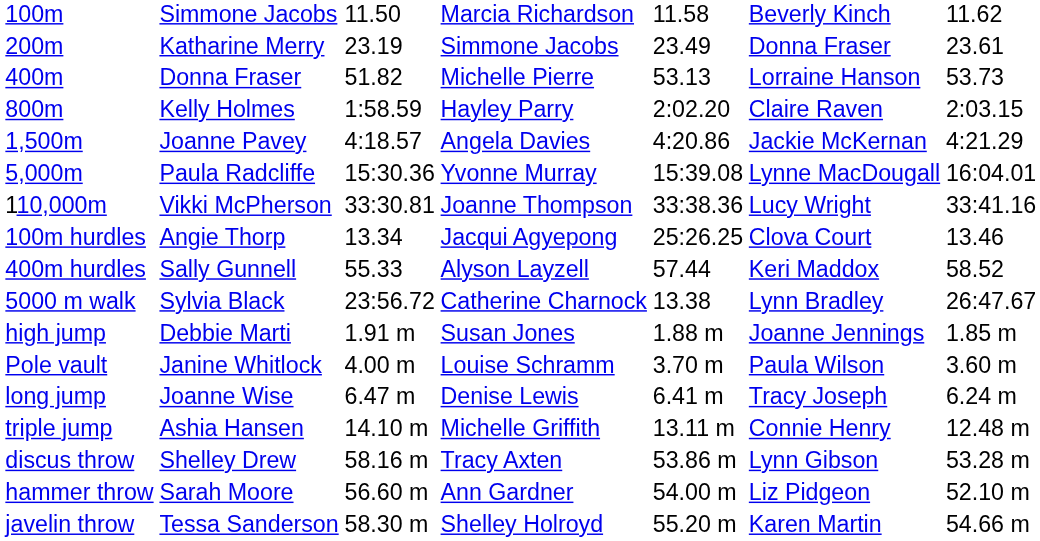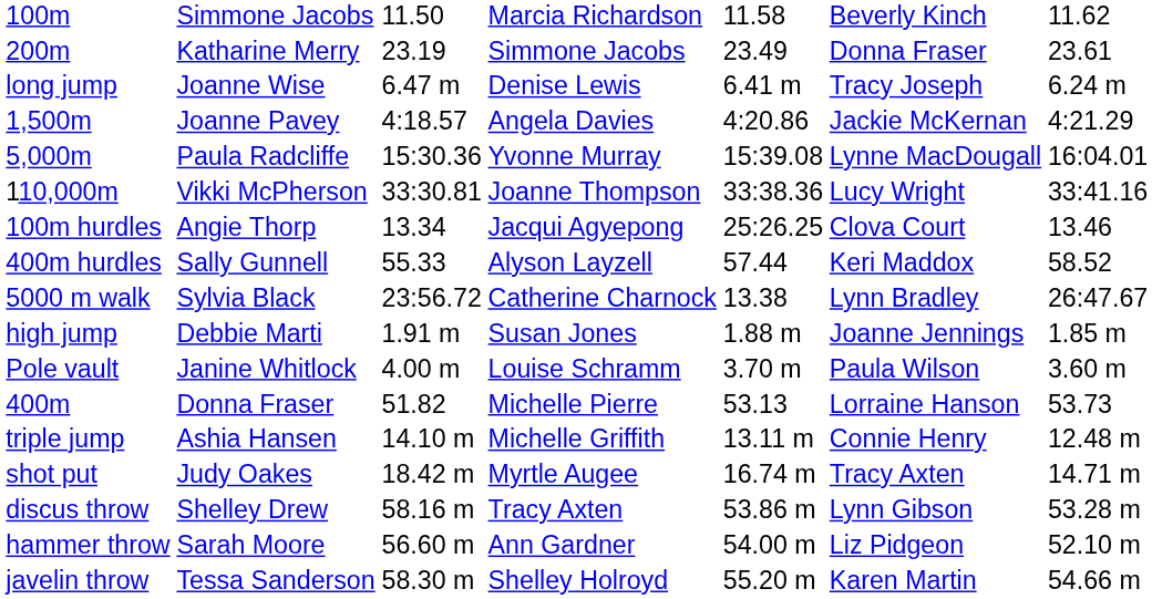 <table>
 <tr>
 <td><a href='#'>100m</a></td>
 <td><a href='#'>Simmone Jacobs</a></td>
 <td>11.50</td>
 <td><a href='#'>Marcia Richardson</a></td>
 <td>11.58</td>
 <td><a href='#'>Beverly Kinch</a></td>
 <td>11.62</td>
 </tr>
 <tr>
 <td><a href='#'>200m</a></td>
 <td><a href='#'>Katharine Merry</a></td>
 <td>23.19</td>
 <td><a href='#'>Simmone Jacobs</a></td>
 <td>23.49</td>
 <td><a href='#'>Donna Fraser</a></td>
 <td>23.61</td>
 </tr>
 <tr>
-<td><a href='#'>400m</a></td>
-<td><a href='#'>Donna Fraser</a></td>
-<td>51.82</td>
-<td><a href='#'>Michelle Pierre</a></td>
-<td>53.13</td>
-<td><a href='#'>Lorraine Hanson</a></td>
-<td>53.73</td>
-</tr>
-<tr>
-<td><a href='#'>800m</a></td>
-<td><a href='#'>Kelly Holmes</a></td>
-<td>1:58.59</td>
-<td><a href='#'>Hayley Parry</a></td>
-<td>2:02.20</td>
-<td><a href='#'>Claire Raven</a></td>
-<td>2:03.15</td>
+<td><a href='#'>long jump</a></td>
+<td><a href='#'>Joanne Wise</a></td>
+<td>6.47 m</td>
+<td><a href='#'>Denise Lewis</a></td>
+<td>6.41 m</td>
+<td><a href='#'>Tracy Joseph</a></td>
+<td>6.24 m</td>
 </tr>
 <tr>
 <td><a href='#'>1,500m</a></td>
 <td><a href='#'>Joanne Pavey</a></td>
 <td>4:18.57</td>
 <td><a href='#'>Angela Davies</a></td>
 <td>4:20.86</td>
 <td> <a href='#'>Jackie McKernan</a></td>
 <td>4:21.29</td>
 </tr>
 <tr>
 <td><a href='#'>5,000m</a></td>
 <td><a href='#'>Paula Radcliffe</a></td>
 <td>15:30.36</td>
 <td> <a href='#'>Yvonne Murray</a></td>
 <td>15:39.08</td>
 <td> <a href='#'>Lynne MacDougall</a></td>
 <td>16:04.01</td>
 </tr>
 <tr>
 <td>1<a href='#'>10,000m</a></td>
 <td> <a href='#'>Vikki McPherson</a></td>
 <td>33:30.81</td>
 <td><a href='#'>Joanne Thompson</a></td>
 <td>33:38.36</td>
 <td><a href='#'>Lucy Wright</a></td>
 <td>33:41.16</td>
 </tr>
 <tr>
 <td><a href='#'>100m hurdles</a></td>
 <td><a href='#'>Angie Thorp</a></td>
 <td>13.34</td>
 <td><a href='#'>Jacqui Agyepong</a></td>
 <td>25:26.25</td>
 <td><a href='#'>Clova Court</a></td>
 <td>13.46</td>
 </tr>
 <tr>
 <td><a href='#'>400m hurdles</a></td>
 <td><a href='#'>Sally Gunnell</a></td>
 <td>55.33</td>
 <td><a href='#'>Alyson Layzell</a></td>
 <td>57.44</td>
 <td><a href='#'>Keri Maddox</a></td>
 <td>58.52</td>
 </tr>
 <tr>
 <td><a href='#'>5000 m walk</a></td>
 <td><a href='#'>Sylvia Black</a></td>
 <td>23:56.72</td>
 <td><a href='#'>Catherine Charnock</a></td>
 <td>13.38</td>
 <td><a href='#'>Lynn Bradley</a></td>
 <td>26:47.67</td>
 </tr>
 <tr>
 <td><a href='#'>high jump</a></td>
 <td><a href='#'>Debbie Marti</a></td>
 <td>1.91 m</td>
 <td><a href='#'>Susan Jones</a></td>
 <td>1.88 m</td>
 <td><a href='#'>Joanne Jennings</a></td>
 <td>1.85 m</td>
 </tr>
 <tr>
 <td><a href='#'>Pole vault</a></td>
 <td><a href='#'>Janine Whitlock</a></td>
 <td>4.00 m</td>
 <td><a href='#'>Louise Schramm</a></td>
 <td>3.70 m</td>
 <td><a href='#'>Paula Wilson</a></td>
 <td>3.60 m</td>
 </tr>
 <tr>
-<td><a href='#'>long jump</a></td>
-<td><a href='#'>Joanne Wise</a></td>
-<td>6.47 m</td>
-<td><a href='#'>Denise Lewis</a></td>
-<td>6.41 m</td>
-<td><a href='#'>Tracy Joseph</a></td>
-<td>6.24 m</td>
+<td><a href='#'>400m</a></td>
+<td><a href='#'>Donna Fraser</a></td>
+<td>51.82</td>
+<td><a href='#'>Michelle Pierre</a></td>
+<td>53.13</td>
+<td><a href='#'>Lorraine Hanson</a></td>
+<td>53.73</td>
 </tr>
 <tr>
 <td><a href='#'>triple jump</a></td>
 <td><a href='#'>Ashia Hansen</a></td>
 <td>14.10 m</td>
 <td><a href='#'>Michelle Griffith</a></td>
 <td>13.11 m</td>
 <td><a href='#'>Connie Henry</a></td>
 <td>12.48 m</td>
+</tr>
+<tr>
+<td><a href='#'>shot put</a></td>
+<td><a href='#'>Judy Oakes</a></td>
+<td>18.42 m</td>
+<td><a href='#'>Myrtle Augee</a></td>
+<td>16.74 m</td>
+<td><a href='#'>Tracy Axten</a></td>
+<td>14.71 m</td>
 </tr>
 <tr>
 <td><a href='#'>discus throw</a></td>
 <td><a href='#'>Shelley Drew</a></td>
 <td>58.16 m</td>
 <td><a href='#'>Tracy Axten</a></td>
 <td>53.86 m</td>
 <td><a href='#'>Lynn Gibson</a></td>
 <td>53.28 m</td>
 </tr>
 <tr>
 <td><a href='#'>hammer throw</a></td>
 <td><a href='#'>Sarah Moore</a></td>
 <td>56.60 m</td>
 <td><a href='#'>Ann Gardner</a></td>
 <td>54.00 m</td>
 <td><a href='#'>Liz Pidgeon</a></td>
 <td>52.10 m</td>
 </tr>
 <tr>
 <td><a href='#'>javelin throw</a></td>
 <td><a href='#'>Tessa Sanderson</a></td>
 <td>58.30 m</td>
 <td><a href='#'>Shelley Holroyd</a></td>
 <td>55.20 m</td>
 <td><a href='#'>Karen Martin</a></td>
 <td>54.66 m</td>
 </tr>
 </table>
